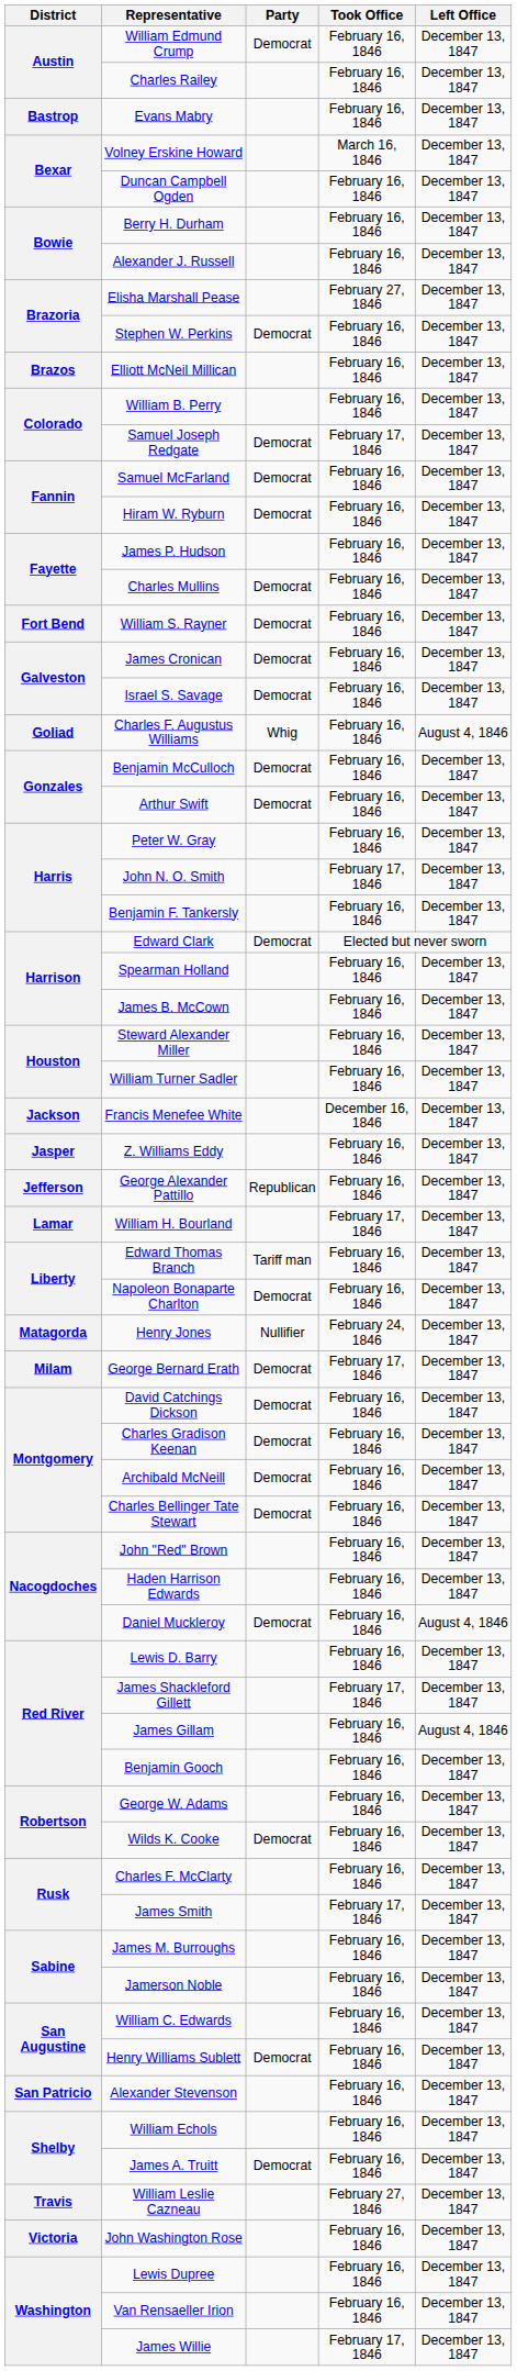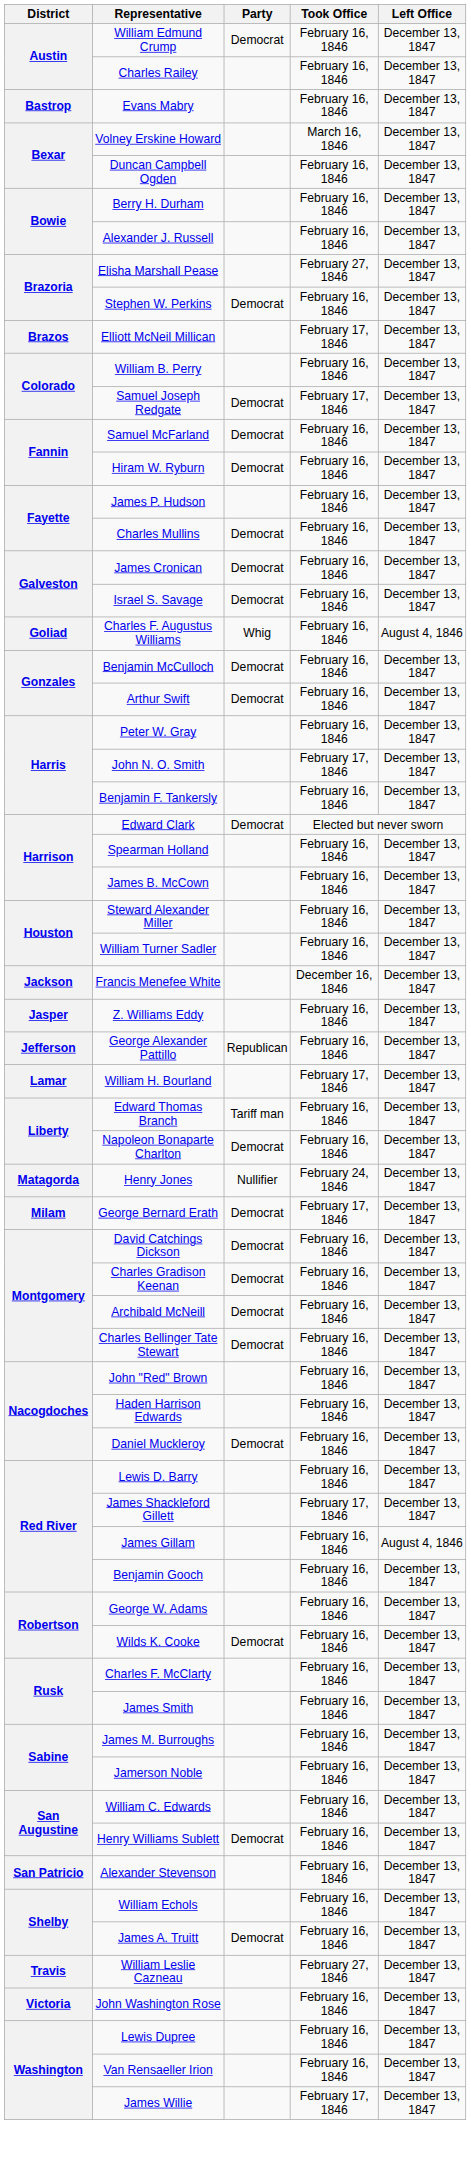 <table class="wikitable" style="text-align:center">
 <tr>
 <th>District</th>
 <th>Representative</th>
 <th>Party</th>
 <th>Took Office</th>
 <th>Left Office</th>
 </tr>
 <tr>
 <th rowspan=2><a href='#'>Austin</a></th>
 <td><a href='#'>William Edmund Crump</a></td>
 <td>Democrat</td>
 <td>February 16, 1846</td>
 <td>December 13, 1847</td>
 </tr>
 <tr>
 <td><a href='#'>Charles Railey</a></td>
 <td></td>
 <td>February 16, 1846</td>
 <td>December 13, 1847</td>
 </tr>
 <tr>
 <th><a href='#'>Bastrop</a></th>
 <td><a href='#'>Evans Mabry</a></td>
 <td></td>
 <td>February 16, 1846</td>
 <td>December 13, 1847</td>
 </tr>
 <tr>
 <th rowspan=2><a href='#'>Bexar</a></th>
 <td><a href='#'>Volney Erskine Howard</a></td>
 <td></td>
 <td>March 16, 1846</td>
 <td>December 13, 1847</td>
 </tr>
 <tr>
 <td><a href='#'>Duncan Campbell Ogden</a></td>
 <td></td>
 <td>February 16, 1846</td>
 <td>December 13, 1847</td>
 </tr>
 <tr>
 <th rowspan=2><a href='#'>Bowie</a></th>
 <td><a href='#'>Berry H. Durham</a></td>
 <td></td>
 <td>February 16, 1846</td>
 <td>December 13, 1847</td>
 </tr>
 <tr>
 <td><a href='#'>Alexander J. Russell</a></td>
 <td></td>
 <td>February 16, 1846</td>
 <td>December 13, 1847</td>
 </tr>
 <tr>
 <th rowspan=2><a href='#'>Brazoria</a></th>
 <td><a href='#'>Elisha Marshall Pease</a></td>
 <td></td>
 <td>February 27, 1846</td>
 <td>December 13, 1847</td>
 </tr>
 <tr>
 <td><a href='#'>Stephen W. Perkins</a></td>
 <td>Democrat</td>
 <td>February 16, 1846</td>
 <td>December 13, 1847</td>
 </tr>
 <tr>
 <th><a href='#'>Brazos</a></th>
 <td><a href='#'>Elliott McNeil Millican</a></td>
 <td></td>
-<td>February 16, 1846</td>
+<td>February 17, 1846</td>
 <td>December 13, 1847</td>
 </tr>
 <tr>
 <th rowspan=2><a href='#'>Colorado</a></th>
 <td><a href='#'>William B. Perry</a></td>
 <td></td>
 <td>February 16, 1846</td>
 <td>December 13, 1847</td>
 </tr>
 <tr>
 <td><a href='#'>Samuel Joseph Redgate</a></td>
 <td>Democrat</td>
 <td>February 17, 1846</td>
 <td>December 13, 1847</td>
 </tr>
 <tr>
 <th rowspan=2><a href='#'>Fannin</a></th>
 <td><a href='#'>Samuel McFarland</a></td>
 <td>Democrat</td>
 <td>February 16, 1846</td>
 <td>December 13, 1847</td>
 </tr>
 <tr>
 <td><a href='#'>Hiram W. Ryburn</a></td>
 <td>Democrat</td>
 <td>February 16, 1846</td>
 <td>December 13, 1847</td>
 </tr>
 <tr>
 <th rowspan=2><a href='#'>Fayette</a></th>
 <td><a href='#'>James P. Hudson</a></td>
 <td></td>
 <td>February 16, 1846</td>
 <td>December 13, 1847</td>
 </tr>
 <tr>
 <td><a href='#'>Charles Mullins</a></td>
-<td>Democrat</td>
-<td>February 16, 1846</td>
-<td>December 13, 1847</td>
-</tr>
-<tr>
-<th><a href='#'>Fort Bend</a></th>
-<td><a href='#'>William S. Rayner</a></td>
 <td>Democrat</td>
 <td>February 16, 1846</td>
 <td>December 13, 1847</td>
 </tr>
 <tr>
 <th rowspan=2><a href='#'>Galveston</a></th>
 <td><a href='#'>James Cronican</a></td>
 <td>Democrat</td>
 <td>February 16, 1846</td>
 <td>December 13, 1847</td>
 </tr>
 <tr>
 <td><a href='#'>Israel S. Savage</a></td>
 <td>Democrat</td>
 <td>February 16, 1846</td>
 <td>December 13, 1847</td>
 </tr>
 <tr>
 <th><a href='#'>Goliad</a></th>
 <td><a href='#'>Charles F. Augustus Williams</a></td>
 <td>Whig</td>
 <td>February 16, 1846</td>
 <td>August 4, 1846</td>
 </tr>
 <tr>
 <th rowspan=2><a href='#'>Gonzales</a></th>
 <td><a href='#'>Benjamin McCulloch</a></td>
 <td>Democrat</td>
 <td>February 16, 1846</td>
 <td>December 13, 1847</td>
 </tr>
 <tr>
 <td><a href='#'>Arthur Swift</a></td>
 <td>Democrat</td>
 <td>February 16, 1846</td>
 <td>December 13, 1847</td>
 </tr>
 <tr>
 <th rowspan=3><a href='#'>Harris</a></th>
 <td><a href='#'>Peter W. Gray</a></td>
 <td></td>
 <td>February 16, 1846</td>
 <td>December 13, 1847</td>
 </tr>
 <tr>
 <td><a href='#'>John N. O. Smith</a></td>
 <td></td>
 <td>February 17, 1846</td>
 <td>December 13, 1847</td>
 </tr>
 <tr>
 <td><a href='#'>Benjamin F. Tankersly</a></td>
 <td></td>
 <td>February 16, 1846</td>
 <td>December 13, 1847</td>
 </tr>
 <tr>
 <th rowspan=3><a href='#'>Harrison</a></th>
 <td><a href='#'>Edward Clark</a></td>
 <td>Democrat</td>
 <td colspan=2>Elected but never sworn</td>
 </tr>
 <tr>
 <td><a href='#'>Spearman Holland</a></td>
 <td></td>
 <td>February 16, 1846</td>
 <td>December 13, 1847</td>
 </tr>
 <tr>
 <td><a href='#'>James B. McCown</a></td>
 <td></td>
 <td>February 16, 1846</td>
 <td>December 13, 1847</td>
 </tr>
 <tr>
 <th rowspan=2><a href='#'>Houston</a></th>
 <td><a href='#'>Steward Alexander Miller</a></td>
 <td></td>
 <td>February 16, 1846</td>
 <td>December 13, 1847</td>
 </tr>
 <tr>
 <td><a href='#'>William Turner Sadler</a></td>
 <td></td>
 <td>February 16, 1846</td>
 <td>December 13, 1847</td>
 </tr>
 <tr>
 <th><a href='#'>Jackson</a></th>
 <td><a href='#'>Francis Menefee White</a></td>
 <td></td>
 <td>December 16, 1846</td>
 <td>December 13, 1847</td>
 </tr>
 <tr>
 <th><a href='#'>Jasper</a></th>
 <td><a href='#'>Z. Williams Eddy</a></td>
 <td></td>
 <td>February 16, 1846</td>
 <td>December 13, 1847</td>
 </tr>
 <tr>
 <th><a href='#'>Jefferson</a></th>
 <td><a href='#'>George Alexander Pattillo</a></td>
 <td>Republican</td>
 <td>February 16, 1846</td>
 <td>December 13, 1847</td>
 </tr>
 <tr>
 <th><a href='#'>Lamar</a></th>
 <td><a href='#'>William H. Bourland</a></td>
 <td></td>
 <td>February 17, 1846</td>
 <td>December 13, 1847</td>
 </tr>
 <tr>
 <th rowspan=2><a href='#'>Liberty</a></th>
 <td><a href='#'>Edward Thomas Branch</a></td>
 <td>Tariff man</td>
 <td>February 16, 1846</td>
 <td>December 13, 1847</td>
 </tr>
 <tr>
 <td><a href='#'>Napoleon Bonaparte Charlton</a></td>
 <td>Democrat</td>
 <td>February 16, 1846</td>
 <td>December 13, 1847</td>
 </tr>
 <tr>
 <th><a href='#'>Matagorda</a></th>
 <td><a href='#'>Henry Jones</a></td>
 <td>Nullifier</td>
 <td>February 24, 1846</td>
 <td>December 13, 1847</td>
 </tr>
 <tr>
 <th><a href='#'>Milam</a></th>
 <td><a href='#'>George Bernard Erath</a></td>
 <td>Democrat</td>
 <td>February 17, 1846</td>
 <td>December 13, 1847</td>
 </tr>
 <tr>
 <th rowspan=4><a href='#'>Montgomery</a></th>
 <td><a href='#'>David Catchings Dickson</a></td>
 <td>Democrat</td>
 <td>February 16, 1846</td>
 <td>December 13, 1847</td>
 </tr>
 <tr>
 <td><a href='#'>Charles Gradison Keenan</a></td>
 <td>Democrat</td>
 <td>February 16, 1846</td>
 <td>December 13, 1847</td>
 </tr>
 <tr>
 <td><a href='#'>Archibald McNeill</a></td>
 <td>Democrat</td>
 <td>February 16, 1846</td>
 <td>December 13, 1847</td>
 </tr>
 <tr>
 <td><a href='#'>Charles Bellinger Tate Stewart</a></td>
 <td>Democrat</td>
 <td>February 16, 1846</td>
 <td>December 13, 1847</td>
 </tr>
 <tr>
 <th rowspan=3><a href='#'>Nacogdoches</a></th>
 <td><a href='#'>John "Red" Brown</a></td>
 <td></td>
 <td>February 16, 1846</td>
 <td>December 13, 1847</td>
 </tr>
 <tr>
 <td><a href='#'>Haden Harrison Edwards</a></td>
 <td> </td>
 <td>February 16, 1846</td>
 <td>December 13, 1847</td>
 </tr>
 <tr>
 <td><a href='#'>Daniel Muckleroy</a></td>
 <td>Democrat</td>
 <td>February 16, 1846</td>
-<td>August 4, 1846</td>
+<td>December 13, 1847</td>
 </tr>
 <tr>
 <th rowspan=4><a href='#'>Red River</a></th>
 <td><a href='#'>Lewis D. Barry</a></td>
 <td></td>
 <td>February 16, 1846</td>
 <td>December 13, 1847</td>
 </tr>
 <tr>
 <td><a href='#'>James Shackleford Gillett</a></td>
 <td></td>
 <td>February 17, 1846</td>
 <td>December 13, 1847</td>
 </tr>
 <tr>
 <td><a href='#'>James Gillam</a></td>
 <td></td>
 <td>February 16, 1846</td>
 <td>August 4, 1846</td>
 </tr>
 <tr>
 <td><a href='#'>Benjamin Gooch</a></td>
 <td></td>
 <td>February 16, 1846</td>
 <td>December 13, 1847</td>
 </tr>
 <tr>
 <th rowspan=2><a href='#'>Robertson</a></th>
 <td><a href='#'>George W. Adams</a></td>
 <td></td>
 <td>February 16, 1846</td>
 <td>December 13, 1847</td>
 </tr>
 <tr>
 <td><a href='#'>Wilds K. Cooke</a></td>
 <td>Democrat</td>
 <td>February 16, 1846</td>
 <td>December 13, 1847</td>
 </tr>
 <tr>
 <th rowspan=2><a href='#'>Rusk</a></th>
 <td><a href='#'>Charles F. McClarty</a></td>
 <td></td>
 <td>February 16, 1846</td>
 <td>December 13, 1847</td>
 </tr>
 <tr>
 <td><a href='#'>James Smith</a></td>
 <td></td>
-<td>February 17, 1846</td>
+<td>February 16, 1846</td>
 <td>December 13, 1847</td>
 </tr>
 <tr>
 <th rowspan=2><a href='#'>Sabine</a></th>
 <td><a href='#'>James M. Burroughs</a></td>
 <td></td>
 <td>February 16, 1846</td>
 <td>December 13, 1847</td>
 </tr>
 <tr>
 <td><a href='#'>Jamerson Noble</a></td>
 <td></td>
 <td>February 16, 1846</td>
 <td>December 13, 1847</td>
 </tr>
 <tr>
 <th rowspan=2><a href='#'>San Augustine</a></th>
 <td><a href='#'>William C. Edwards</a></td>
 <td></td>
 <td>February 16, 1846</td>
 <td>December 13, 1847</td>
 </tr>
 <tr>
 <td><a href='#'>Henry Williams Sublett</a></td>
 <td>Democrat</td>
 <td>February 16, 1846</td>
 <td>December 13, 1847</td>
 </tr>
 <tr>
 <th><a href='#'>San Patricio</a></th>
 <td><a href='#'>Alexander Stevenson</a></td>
 <td></td>
 <td>February 16, 1846</td>
 <td>December 13, 1847</td>
 </tr>
 <tr>
 <th rowspan=2><a href='#'>Shelby</a></th>
 <td><a href='#'>William Echols</a></td>
 <td></td>
 <td>February 16, 1846</td>
 <td>December 13, 1847</td>
 </tr>
 <tr>
 <td><a href='#'>James A. Truitt</a></td>
 <td>Democrat</td>
 <td>February 16, 1846</td>
 <td>December 13, 1847</td>
 </tr>
 <tr>
 <th><a href='#'>Travis</a></th>
 <td><a href='#'>William Leslie Cazneau</a></td>
 <td></td>
 <td>February 27, 1846</td>
 <td>December 13, 1847</td>
 </tr>
 <tr>
 <th><a href='#'>Victoria</a></th>
 <td><a href='#'>John Washington Rose</a></td>
 <td></td>
 <td>February 16, 1846</td>
 <td>December 13, 1847</td>
 </tr>
 <tr>
 <th rowspan=3><a href='#'>Washington</a></th>
 <td><a href='#'>Lewis Dupree</a></td>
 <td></td>
 <td>February 16, 1846</td>
 <td>December 13, 1847</td>
 </tr>
 <tr>
 <td><a href='#'>Van Rensaeller Irion</a></td>
 <td></td>
 <td>February 16, 1846</td>
 <td>December 13, 1847</td>
 </tr>
 <tr>
 <td><a href='#'>James Willie</a></td>
 <td></td>
 <td>February 17, 1846</td>
 <td>December 13, 1847</td>
 </tr>
 </table>
